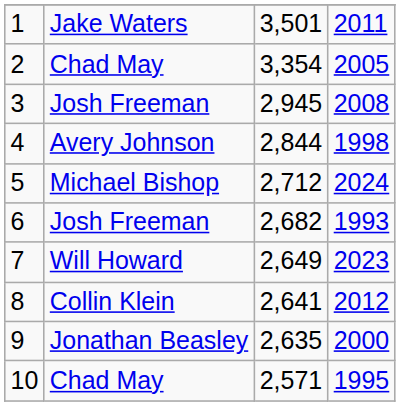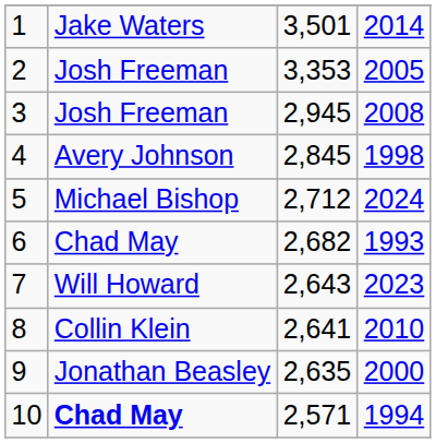 <table class="wikitable">
 <tr>
 </tr>
 <tr>
 <td>1</td>
 <td><a href='#'>Jake Waters</a></td>
 <td>3,501</td>
-<td><a href='#'>2011</a></td>
+<td><a href='#'>2014</a></td>
 </tr>
 <tr>
 <td>2</td>
-<td><a href='#'>Chad May</a></td>
-<td>3,354</td>
+<td><a href='#'>Josh Freeman</a></td>
+<td>3,353</td>
 <td><a href='#'>2005</a></td>
 </tr>
 <tr>
 <td>3</td>
 <td><a href='#'>Josh Freeman</a></td>
 <td>2,945</td>
 <td><a href='#'>2008</a></td>
 </tr>
 <tr>
 <td>4</td>
 <td><a href='#'>Avery Johnson</a></td>
-<td>2,844</td>
+<td>2,845</td>
 <td><a href='#'>1998</a></td>
 </tr>
 <tr>
 <td>5</td>
 <td><a href='#'>Michael Bishop</a></td>
 <td>2,712</td>
 <td><a href='#'>2024</a></td>
 </tr>
 <tr>
 <td>6</td>
-<td><a href='#'>Josh Freeman</a></td>
+<td><a href='#'>Chad May</a></td>
 <td>2,682</td>
 <td><a href='#'>1993</a></td>
 </tr>
 <tr>
 <td>7</td>
 <td><a href='#'>Will Howard</a></td>
-<td>2,649</td>
+<td>2,643</td>
 <td><a href='#'>2023</a></td>
 </tr>
 <tr>
 <td>8</td>
 <td><a href='#'>Collin Klein</a></td>
 <td>2,641</td>
-<td><a href='#'>2012</a></td>
+<td><a href='#'>2010</a></td>
 </tr>
 <tr>
 <td>9</td>
 <td><a href='#'>Jonathan Beasley</a></td>
 <td>2,635</td>
 <td><a href='#'>2000</a></td>
 </tr>
 <tr>
 <td>10</td>
-<td><a href='#'>Chad May</a></td>
+<td><strong><a href='#'>Chad May</a></strong></td>
 <td>2,571</td>
-<td><a href='#'>1995</a></td>
+<td><a href='#'>1994</a></td>
 </tr>
 </table>
